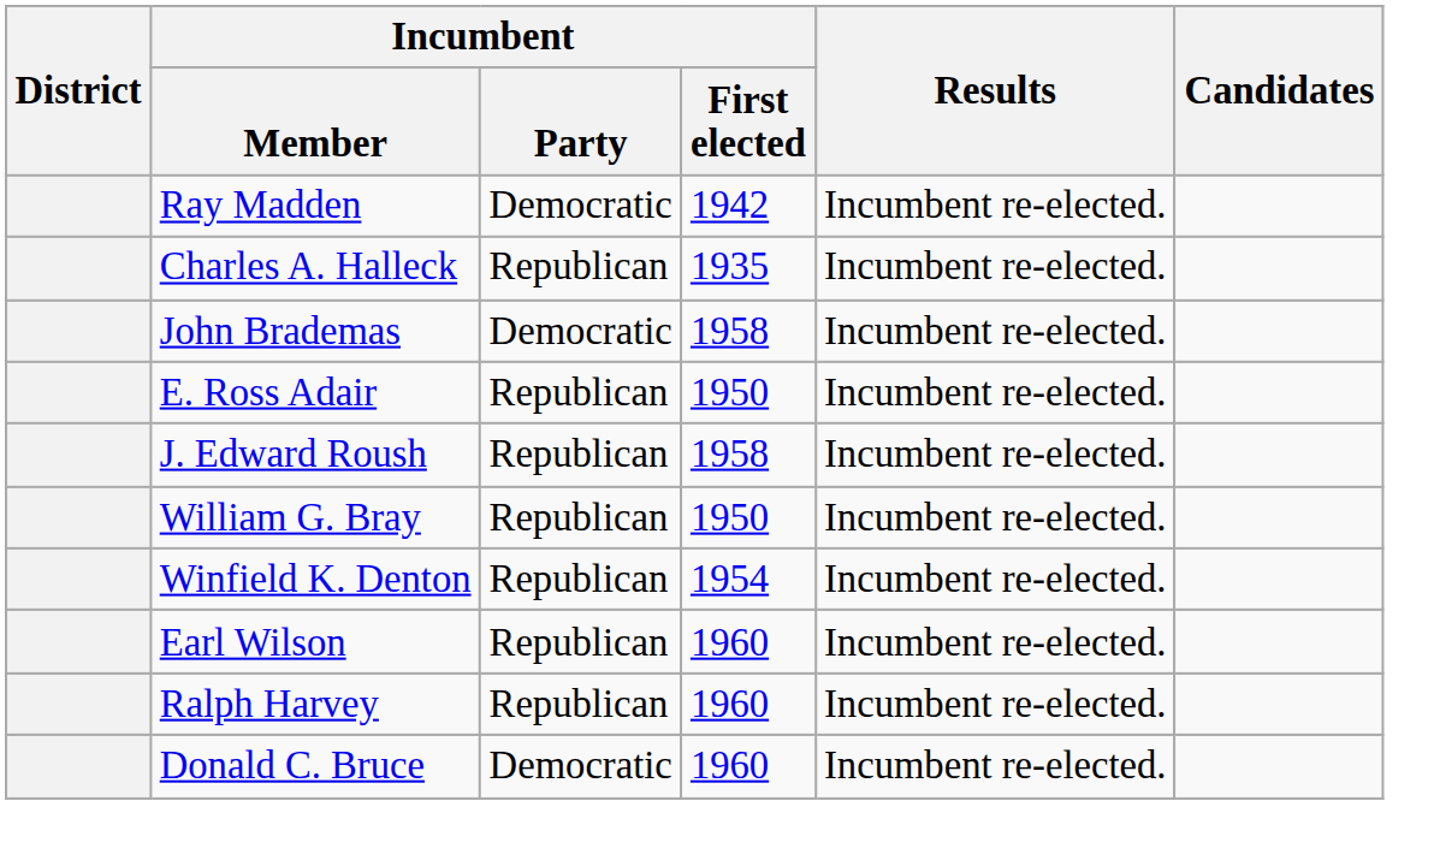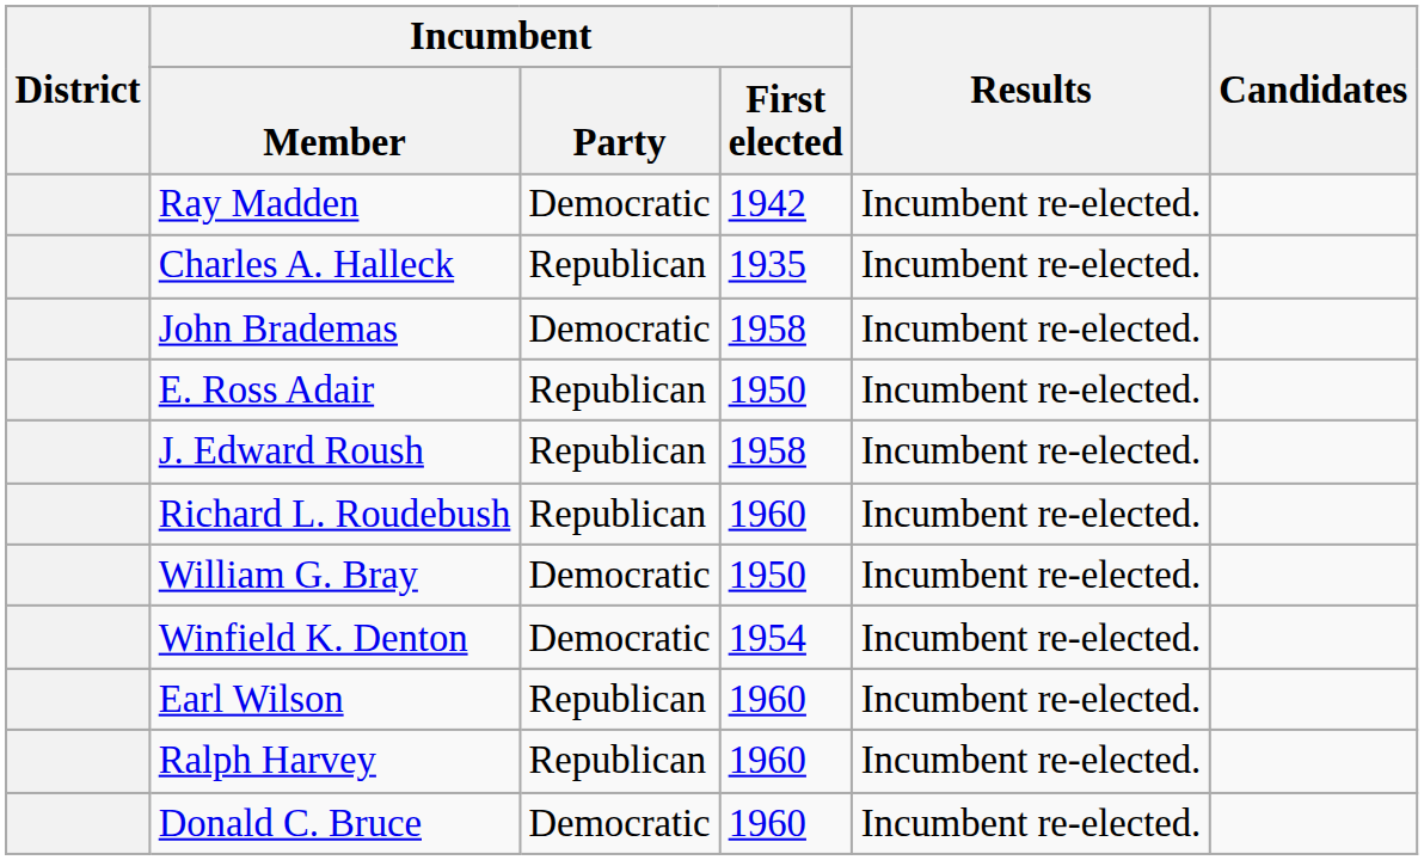 <table class="wikitable sortable">
 <tr>
 <th rowspan=2>District</th>
 <th colspan=3>Incumbent</th>
 <th rowspan=2>Results</th>
 <th rowspan=2 class="unsortable">Candidates</th>
 </tr>
 <tr valign=bottom>
 <th>Member</th>
 <th>Party</th>
 <th>First<br>elected</th>
 </tr>
 <tr>
 <th></th>
 <td><a href='#'>Ray Madden</a></td>
 <td>Democratic</td>
 <td><a href='#'>1942</a></td>
 <td>Incumbent re-elected.</td>
 <td nowrap></td>
 </tr>
 <tr>
 <th></th>
 <td><a href='#'>Charles A. Halleck</a></td>
 <td>Republican</td>
 <td><a href='#'>1935 </a></td>
 <td>Incumbent re-elected.</td>
 <td nowrap></td>
 </tr>
 <tr>
 <th></th>
 <td><a href='#'>John Brademas</a></td>
 <td>Democratic</td>
 <td><a href='#'>1958</a></td>
 <td>Incumbent re-elected.</td>
 <td nowrap></td>
 </tr>
 <tr>
 <th></th>
 <td><a href='#'>E. Ross Adair</a></td>
 <td>Republican</td>
 <td><a href='#'>1950</a></td>
 <td>Incumbent re-elected.</td>
 <td nowrap></td>
 </tr>
 <tr>
 <th></th>
 <td><a href='#'>J. Edward Roush</a></td>
 <td>Republican</td>
 <td><a href='#'>1958</a></td>
 <td>Incumbent re-elected.</td>
 <td nowrap></td>
 </tr>
 <tr>
 <th></th>
+<td><a href='#'>Richard L. Roudebush</a></td>
+<td>Republican</td>
+<td><a href='#'>1960</a></td>
+<td>Incumbent re-elected.</td>
+<td nowrap></td>
+</tr>
+<tr>
+<th></th>
 <td><a href='#'>William G. Bray</a></td>
-<td>Republican</td>
+<td>Democratic</td>
 <td><a href='#'>1950</a></td>
 <td>Incumbent re-elected.</td>
 <td nowrap></td>
 </tr>
 <tr>
 <th></th>
 <td><a href='#'>Winfield K. Denton</a></td>
-<td>Republican</td>
+<td>Democratic</td>
 <td><a href='#'>1954</a></td>
 <td>Incumbent re-elected.</td>
 <td nowrap></td>
 </tr>
 <tr>
 <th></th>
 <td><a href='#'>Earl Wilson</a></td>
 <td>Republican</td>
 <td><a href='#'>1960</a></td>
 <td>Incumbent re-elected.</td>
 <td nowrap></td>
 </tr>
 <tr>
 <th></th>
 <td><a href='#'>Ralph Harvey</a></td>
 <td>Republican</td>
 <td><a href='#'>1960</a></td>
 <td>Incumbent re-elected.</td>
 <td nowrap></td>
 </tr>
 <tr>
 <th></th>
 <td><a href='#'>Donald C. Bruce</a></td>
 <td>Democratic</td>
 <td><a href='#'>1960</a></td>
 <td>Incumbent re-elected.</td>
 <td nowrap></td>
 </tr>
 </table>
